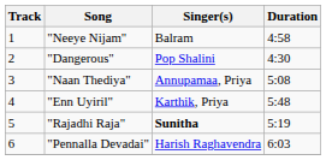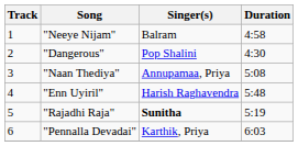 <table class="wikitable" style="font-size:95%;">
 <tr>
 <th>Track</th>
 <th>Song</th>
 <th>Singer(s)</th>
 <th>Duration</th>
 </tr>
 <tr>
 <td>1</td>
 <td>"Neeye Nijam"</td>
 <td>Balram</td>
 <td>4:58</td>
 </tr>
 <tr>
 <td>2</td>
 <td>"Dangerous"</td>
 <td><a href='#'>Pop Shalini</a></td>
 <td>4:30</td>
 </tr>
 <tr>
 <td>3</td>
 <td>"Naan Thediya"</td>
 <td><a href='#'>Annupamaa</a>, Priya</td>
 <td>5:08</td>
 </tr>
 <tr>
 <td>4</td>
 <td>"Enn Uyiril"</td>
-<td><a href='#'>Karthik</a>, Priya</td>
+<td><a href='#'>Harish Raghavendra</a></td>
 <td>5:48</td>
 </tr>
 <tr>
 <td>5</td>
 <td>"Rajadhi Raja"</td>
 <td><strong>Sunitha</strong></td>
 <td>5:19</td>
 </tr>
 <tr>
 <td>6</td>
 <td>"Pennalla Devadai"</td>
-<td><a href='#'>Harish Raghavendra</a></td>
+<td><a href='#'>Karthik</a>, Priya</td>
 <td>6:03</td>
 </tr>
 <tr>
 </tr>
 </table>
